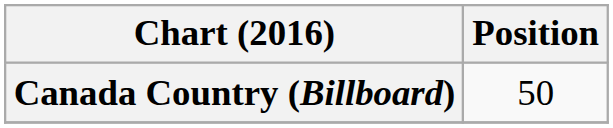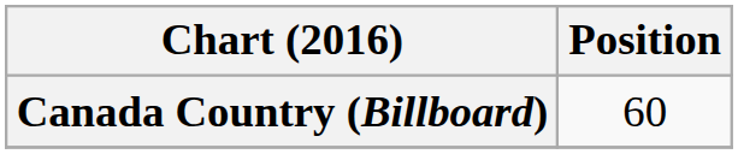 <table class="wikitable sortable plainrowheaders" style="text-align:center;">
 <tr>
 <th>Chart (2016)</th>
 <th>Position</th>
 </tr>
 <tr>
 <th scope="row">Canada Country (<em>Billboard</em>)</th>
-<td>50</td>
+<td>60</td>
 </tr>
 <tr>
 </tr>
 </table>
